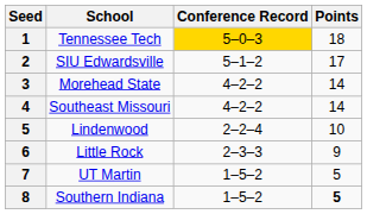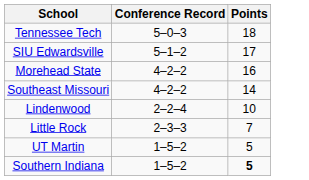 <table class="wikitable" style="text-align:center">
 <tr>
-<th>Seed</th>
 <th>School</th>
 <th>Conference Record</th>
 <th>Points</th>
 </tr>
 <tr>
-<th>1</th>
 <td><a href='#'>Tennessee Tech</a></td>
-<td style="background: gold;">5–0–3</td>
+<td>5–0–3</td>
 <td>18</td>
 </tr>
 <tr>
-<th>2</th>
 <td><a href='#'>SIU Edwardsville</a></td>
 <td>5–1–2</td>
 <td>17</td>
 </tr>
 <tr>
-<th>3</th>
 <td><a href='#'>Morehead State</a></td>
 <td>4–2–2</td>
-<td>14</td>
+<td>16</td>
 </tr>
 <tr>
-<th>4</th>
 <td><a href='#'>Southeast Missouri</a></td>
 <td>4–2–2</td>
 <td>14</td>
 </tr>
 <tr>
-<th>5</th>
 <td><a href='#'>Lindenwood</a></td>
 <td>2–2–4</td>
 <td>10</td>
 </tr>
 <tr>
-<th>6</th>
 <td><a href='#'>Little Rock</a></td>
 <td>2–3–3</td>
-<td>9</td>
+<td>7</td>
 </tr>
 <tr>
-<th>7</th>
 <td><a href='#'>UT Martin</a></td>
 <td>1–5–2</td>
 <td>5</td>
 </tr>
 <tr>
-<th>8</th>
 <td><a href='#'>Southern Indiana</a></td>
 <td>1–5–2</td>
 <td><strong>5</strong></td>
 </tr>
 </table>
